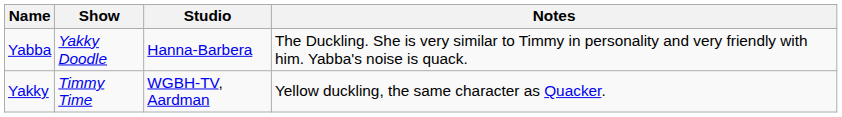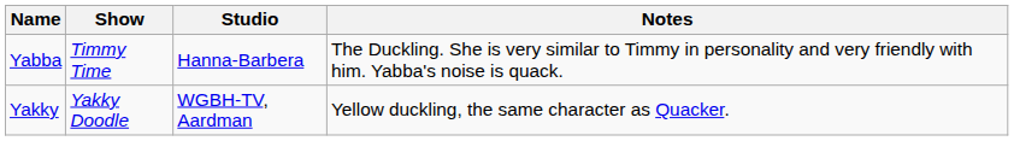 <table class="wikitable sortable">
 <tr>
 <th>Name</th>
 <th>Show</th>
 <th>Studio</th>
 <th>Notes</th>
 </tr>
 <tr>
 <td><a href='#'>Yabba</a></td>
-<td><em><a href='#'>Yakky Doodle</a></em></td>
+<td><em><a href='#'>Timmy Time</a></em></td>
 <td><a href='#'>Hanna-Barbera</a></td>
 <td>The Duckling. She is very similar to Timmy in personality and very friendly with him. Yabba's noise is quack.</td>
 </tr>
 <tr>
 <td><a href='#'>Yakky</a></td>
-<td><em><a href='#'>Timmy Time</a></em></td>
+<td><em><a href='#'>Yakky Doodle</a></em></td>
 <td><a href='#'>WGBH-TV</a>, <a href='#'>Aardman</a></td>
 <td>Yellow duckling, the same character as <a href='#'>Quacker</a>.</td>
 </tr>
 </table>
